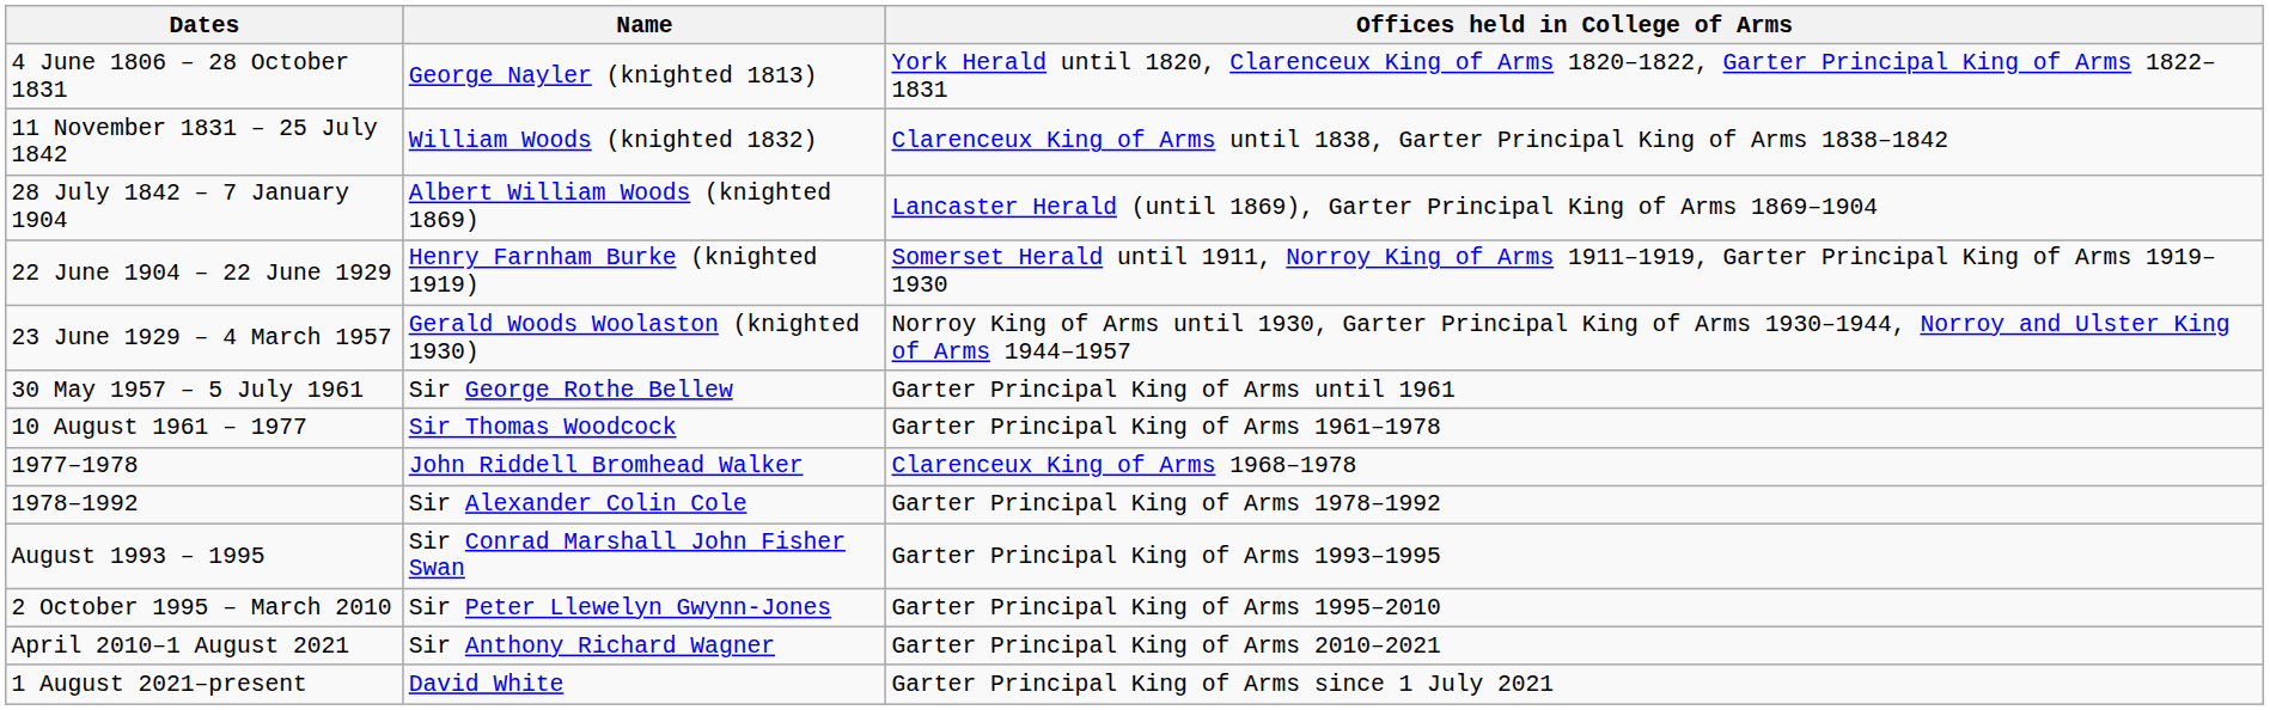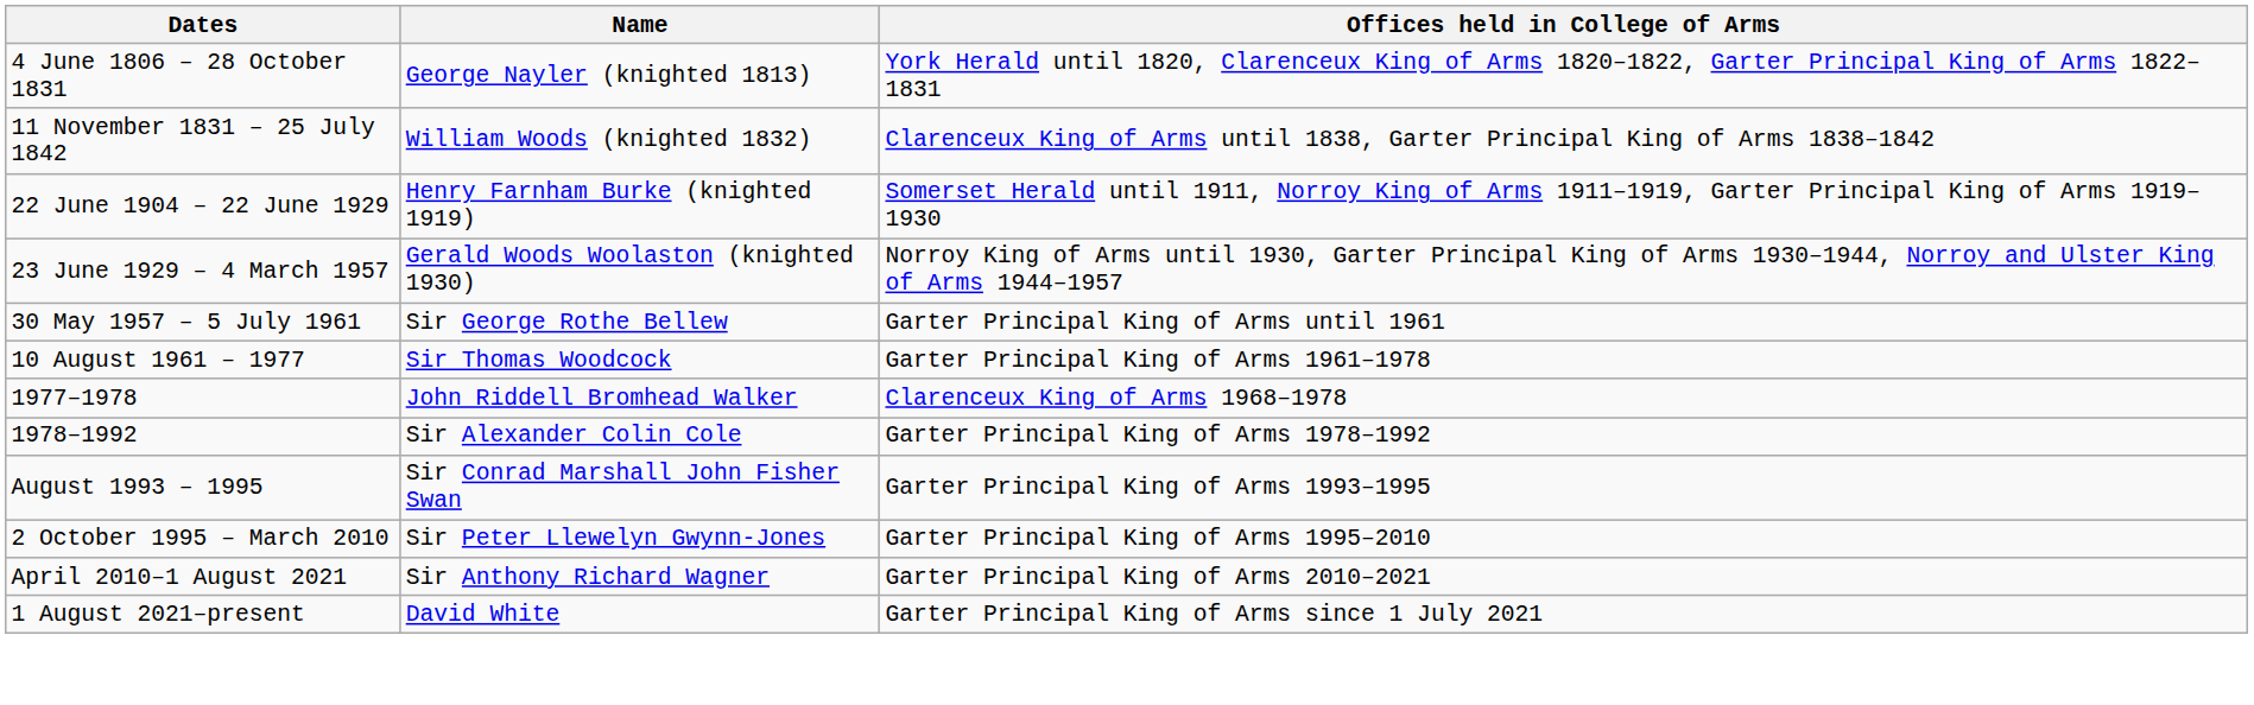 <table class="wikitable">
 <tr>
 <th>Dates</th>
 <th>Name</th>
 <th>Offices held in College of Arms</th>
 </tr>
 <tr>
 <td>4 June 1806 – 28 October 1831</td>
 <td><a href='#'>George Nayler</a> (knighted 1813)</td>
 <td><a href='#'>York Herald</a> until 1820, <a href='#'>Clarenceux King of Arms</a> 1820–1822, <a href='#'>Garter Principal King of Arms</a> 1822–1831</td>
 </tr>
 <tr>
 <td>11 November 1831 – 25 July 1842</td>
 <td><a href='#'>William Woods</a> (knighted 1832)</td>
 <td><a href='#'>Clarenceux King of Arms</a> until 1838, Garter Principal King of Arms 1838–1842</td>
-</tr>
-<tr>
-<td>28 July 1842 – 7 January 1904</td>
-<td><a href='#'>Albert William Woods</a> (knighted 1869)</td>
-<td><a href='#'>Lancaster Herald</a> (until 1869), Garter Principal King of Arms 1869–1904</td>
 </tr>
 <tr>
 <td>22 June 1904 – 22 June 1929</td>
 <td><a href='#'>Henry Farnham Burke</a> (knighted 1919)</td>
 <td><a href='#'>Somerset Herald</a> until 1911, <a href='#'>Norroy King of Arms</a> 1911–1919, Garter Principal King of Arms 1919–1930</td>
 </tr>
 <tr>
 <td>23 June 1929 – 4 March 1957</td>
 <td><a href='#'>Gerald Woods Woolaston</a> (knighted 1930)</td>
 <td>Norroy King of Arms until 1930, Garter Principal King of Arms 1930–1944, <a href='#'>Norroy and Ulster King of Arms</a> 1944–1957</td>
 </tr>
 <tr>
 <td>30 May 1957 – 5 July 1961</td>
 <td>Sir <a href='#'>George Rothe Bellew</a></td>
 <td>Garter Principal King of Arms until 1961</td>
 </tr>
 <tr>
 <td>10 August 1961 – 1977</td>
 <td><a href='#'>Sir Thomas Woodcock</a></td>
 <td>Garter Principal King of Arms 1961–1978</td>
 </tr>
 <tr>
 <td>1977–1978</td>
 <td><a href='#'>John Riddell Bromhead Walker</a></td>
 <td><a href='#'>Clarenceux King of Arms</a> 1968–1978</td>
 </tr>
 <tr>
 <td>1978–1992</td>
 <td>Sir <a href='#'>Alexander Colin Cole</a></td>
 <td>Garter Principal King of Arms 1978–1992</td>
 </tr>
 <tr>
 <td>August 1993 – 1995</td>
 <td>Sir <a href='#'>Conrad Marshall John Fisher Swan</a></td>
 <td>Garter Principal King of Arms 1993–1995</td>
 </tr>
 <tr>
 <td>2 October 1995 – March 2010</td>
 <td>Sir <a href='#'>Peter Llewelyn Gwynn-Jones</a></td>
 <td>Garter Principal King of Arms 1995–2010</td>
 </tr>
 <tr>
 <td>April 2010–1 August 2021</td>
 <td>Sir <a href='#'>Anthony Richard Wagner</a></td>
 <td>Garter Principal King of Arms 2010–2021</td>
 </tr>
 <tr>
 <td>1 August 2021–present</td>
 <td><a href='#'>David White</a></td>
 <td>Garter Principal King of Arms since 1 July 2021</td>
 </tr>
 </table>
